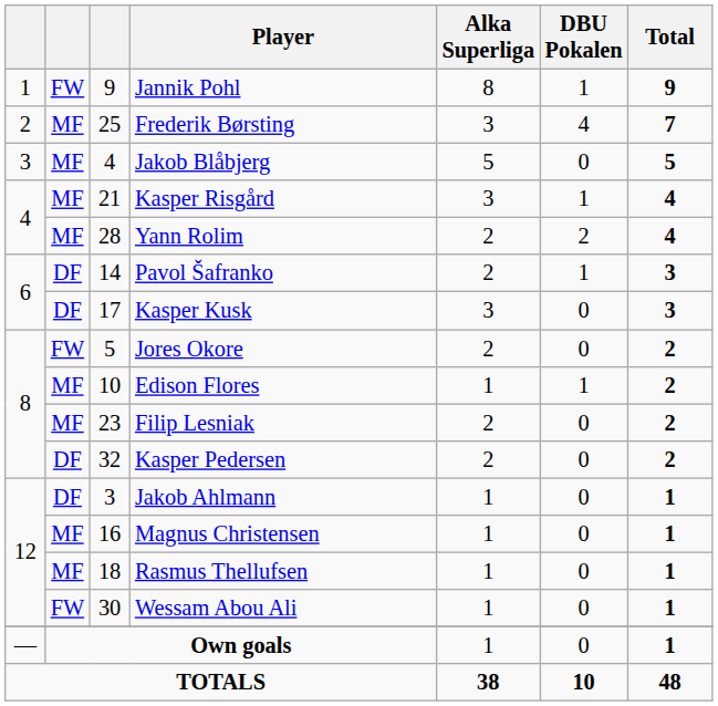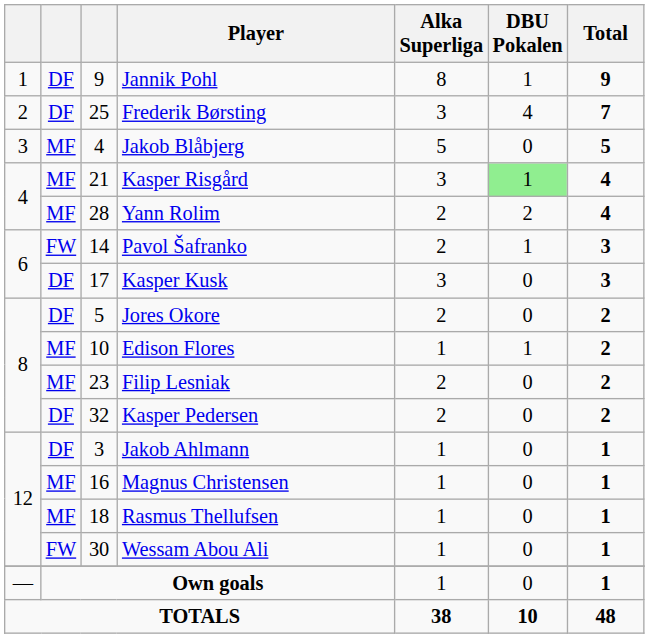 <table class="wikitable sortable" style="font-size: 95%; text-align: center;">
 <tr>
 <th width=20></th>
 <th width=20></th>
 <th width=20></th>
 <th width=200>Player</th>
 <th width=50>Alka Superliga</th>
 <th width=50>DBU Pokalen</th>
 <th width=50>Total</th>
 </tr>
 <tr>
 <td rowspan=1>1</td>
-<td><a href='#'>FW</a></td>
+<td><a href='#'>DF</a></td>
 <td>9</td>
 <td align=left> <a href='#'>Jannik Pohl</a></td>
 <td>8</td>
 <td>1</td>
 <td><strong>9</strong></td>
 </tr>
 <tr>
 <td rowspan=1>2</td>
-<td><a href='#'>MF</a></td>
+<td><a href='#'>DF</a></td>
 <td>25</td>
 <td align=left> <a href='#'>Frederik Børsting</a></td>
 <td>3</td>
 <td>4</td>
 <td><strong>7</strong></td>
 </tr>
 <tr>
 <td rowspan=1>3</td>
 <td><a href='#'>MF</a></td>
 <td>4</td>
 <td align=left> <a href='#'>Jakob Blåbjerg</a></td>
 <td>5</td>
 <td>0</td>
 <td><strong>5</strong></td>
 </tr>
 <tr>
 <td rowspan=2>4</td>
 <td><a href='#'>MF</a></td>
 <td>21</td>
 <td align=left> <a href='#'>Kasper Risgård</a></td>
 <td>3</td>
-<td>1</td>
+<td style="background: lightgreen;">1</td>
 <td><strong>4</strong></td>
 </tr>
 <tr>
 <td><a href='#'>MF</a></td>
 <td>28</td>
 <td align=left> <a href='#'>Yann Rolim</a></td>
 <td>2</td>
 <td>2</td>
 <td><strong>4</strong></td>
 </tr>
 <tr>
 <td rowspan=2>6</td>
-<td><a href='#'>DF</a></td>
+<td><a href='#'>FW</a></td>
 <td>14</td>
 <td align=left> <a href='#'>Pavol Šafranko</a></td>
 <td>2</td>
 <td>1</td>
 <td><strong>3</strong></td>
 </tr>
 <tr>
 <td><a href='#'>DF</a></td>
 <td>17</td>
 <td align=left> <a href='#'>Kasper Kusk</a></td>
 <td>3</td>
 <td>0</td>
 <td><strong>3</strong></td>
 </tr>
 <tr>
 <td rowspan=4>8</td>
-<td><a href='#'>FW</a></td>
+<td><a href='#'>DF</a></td>
 <td>5</td>
 <td align=left> <a href='#'>Jores Okore</a></td>
 <td>2</td>
 <td>0</td>
 <td><strong>2</strong></td>
 </tr>
 <tr>
 <td><a href='#'>MF</a></td>
 <td>10</td>
 <td align=left> <a href='#'>Edison Flores</a></td>
 <td>1</td>
 <td>1</td>
 <td><strong>2</strong></td>
 </tr>
 <tr>
 <td><a href='#'>MF</a></td>
 <td>23</td>
 <td align=left> <a href='#'>Filip Lesniak</a></td>
 <td>2</td>
 <td>0</td>
 <td><strong>2</strong></td>
 </tr>
 <tr>
 <td><a href='#'>DF</a></td>
 <td>32</td>
 <td align=left> <a href='#'>Kasper Pedersen</a></td>
 <td>2</td>
 <td>0</td>
 <td><strong>2</strong></td>
 </tr>
 <tr>
 <td rowspan=4>12</td>
 <td><a href='#'>DF</a></td>
 <td>3</td>
 <td align=left> <a href='#'>Jakob Ahlmann</a></td>
 <td>1</td>
 <td>0</td>
 <td><strong>1</strong></td>
 </tr>
 <tr>
 <td><a href='#'>MF</a></td>
 <td>16</td>
 <td align=left> <a href='#'>Magnus Christensen</a></td>
 <td>1</td>
 <td>0</td>
 <td><strong>1</strong></td>
 </tr>
 <tr>
 <td><a href='#'>MF</a></td>
 <td>18</td>
 <td align=left> <a href='#'>Rasmus Thellufsen</a></td>
 <td>1</td>
 <td>0</td>
 <td><strong>1</strong></td>
 </tr>
 <tr>
 <td><a href='#'>FW</a></td>
 <td>30</td>
 <td align=left> <a href='#'>Wessam Abou Ali</a></td>
 <td>1</td>
 <td>0</td>
 <td><strong>1</strong></td>
 </tr>
 <tr>
 </tr>
 <tr>
 <td>—</td>
 <td colspan="3"><strong>Own goals</strong></td>
 <td>1</td>
 <td>0</td>
 <td><strong>1</strong></td>
 </tr>
 <tr>
 <td colspan="4"><strong>TOTALS</strong></td>
 <td><strong>38</strong></td>
 <td><strong>10</strong></td>
 <td><strong>48</strong></td>
 </tr>
 </table>
